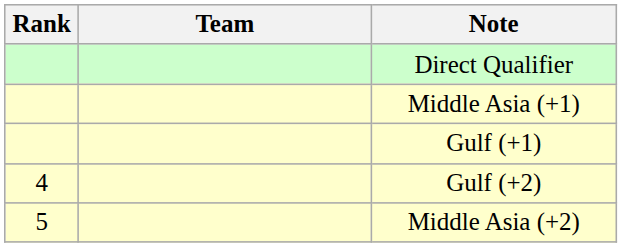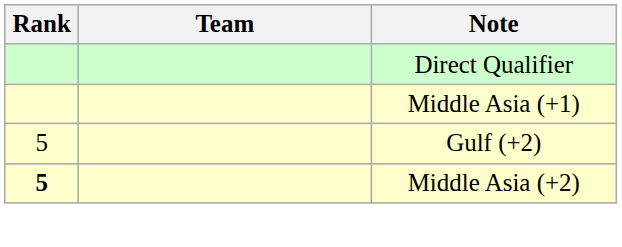 <table class="wikitable" style="text-align: center;">
 <tr>
 <th width=40>Rank</th>
 <th width=180>Team</th>
 <th width=150>Note</th>
 </tr>
 <tr bgcolor="#ccffcc">
 <td></td>
 <td align="left"></td>
 <td>Direct Qualifier</td>
 </tr>
 <tr bgcolor="#ffffcc">
 <td></td>
 <td align="left"></td>
 <td>Middle Asia (+1)</td>
 </tr>
 <tr bgcolor="#ffffcc">
-<td></td>
-<td align="left"></td>
-<td>Gulf (+1)</td>
-</tr>
-<tr bgcolor="#ffffcc">
-<td>4</td>
+<td>5</td>
 <td align="left"></td>
 <td>Gulf (+2)</td>
 </tr>
 <tr bgcolor="#ffffcc">
-<td>5</td>
+<td><strong>5</strong></td>
 <td align="left"></td>
 <td>Middle Asia (+2)</td>
 </tr>
 </table>
